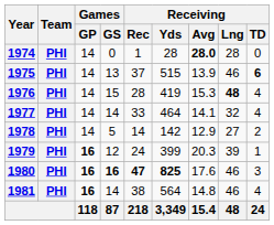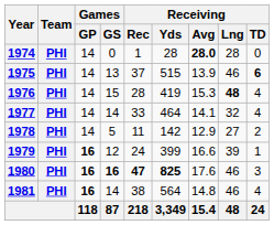 <table class="wikitable" style="text-align:center">
 <tr>
 <th rowspan="2">Year</th>
 <th rowspan="2">Team</th>
 <th colspan="2">Games</th>
 <th colspan="5">Receiving</th>
 </tr>
 <tr>
 <th>GP</th>
 <th>GS</th>
 <th>Rec</th>
 <th>Yds</th>
 <th>Avg</th>
 <th>Lng</th>
 <th>TD</th>
 </tr>
 <tr>
 <th><a href='#'>1974</a></th>
 <th><a href='#'>PHI</a></th>
 <td>14</td>
 <td>0</td>
 <td>1</td>
 <td>28</td>
 <td><strong>28.0</strong></td>
 <td>28</td>
 <td>0</td>
 </tr>
 <tr>
 <th><a href='#'>1975</a></th>
 <th><a href='#'>PHI</a></th>
 <td>14</td>
 <td>13</td>
 <td>37</td>
 <td>515</td>
 <td>13.9</td>
 <td>46</td>
 <td><strong>6</strong></td>
 </tr>
 <tr>
 <th><a href='#'>1976</a></th>
 <th><a href='#'>PHI</a></th>
 <td>14</td>
 <td>15</td>
 <td>28</td>
 <td>419</td>
 <td>15.3</td>
 <td><strong>48</strong></td>
 <td>4</td>
 </tr>
 <tr>
 <th><a href='#'>1977</a></th>
 <th><a href='#'>PHI</a></th>
 <td>14</td>
 <td>14</td>
 <td>33</td>
 <td>464</td>
 <td>14.1</td>
 <td>32</td>
 <td>4</td>
 </tr>
 <tr>
 <th><a href='#'>1978</a></th>
 <th><a href='#'>PHI</a></th>
 <td>14</td>
 <td>5</td>
-<td>14</td>
+<td>11</td>
 <td>142</td>
 <td>12.9</td>
 <td>27</td>
 <td>2</td>
 </tr>
 <tr>
 <th><a href='#'>1979</a></th>
 <th><a href='#'>PHI</a></th>
 <td><strong>16</strong></td>
 <td>12</td>
 <td>24</td>
 <td>399</td>
-<td>20.3</td>
+<td>16.6</td>
 <td>39</td>
 <td>1</td>
 </tr>
 <tr>
 <th><a href='#'>1980</a></th>
 <th><a href='#'>PHI</a></th>
 <td><strong>16</strong></td>
 <td><strong>16</strong></td>
 <td><strong>47</strong></td>
 <td><strong>825</strong></td>
 <td>17.6</td>
 <td>46</td>
 <td>3</td>
 </tr>
 <tr>
 <th><a href='#'>1981</a></th>
 <th><a href='#'>PHI</a></th>
 <td><strong>16</strong></td>
 <td>14</td>
 <td>38</td>
 <td>564</td>
 <td>14.8</td>
 <td>46</td>
 <td>4</td>
 </tr>
 <tr>
 <th colspan="2"></th>
 <th>118</th>
 <th>87</th>
 <th>218</th>
 <th>3,349</th>
 <th>15.4</th>
 <th>48</th>
 <th>24</th>
 </tr>
 </table>
